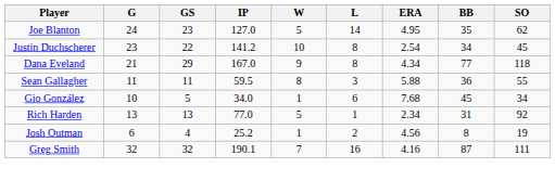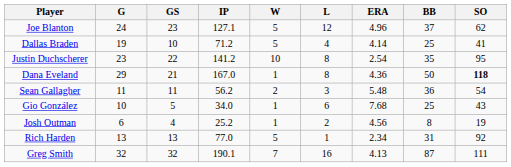 <table class="wikitable sortable">
 <tr>
 <th bgcolor="#DDDDFF" width="16%">Player</th>
 <th bgcolor="#DDDDFF" width="9%">G</th>
 <th bgcolor="#DDDDFF" width="9%">GS</th>
 <th bgcolor="#DDDDFF" width="9%">IP</th>
 <th bgcolor="#DDDDFF" width="9%">W</th>
 <th bgcolor="#DDDDFF" width="9%">L</th>
 <th bgcolor="#DDDDFF" width="9%">ERA</th>
 <th bgcolor="#DDDDFF" width="9%">BB</th>
 <th bgcolor="#DDDDFF" width="9%">SO</th>
 </tr>
 <tr align=center>
 <td><a href='#'>Joe Blanton</a></td>
 <td>24</td>
 <td>23</td>
-<td>127.0</td>
+<td>127.1</td>
 <td>5</td>
-<td>14</td>
-<td>4.95</td>
-<td>35</td>
+<td>12</td>
+<td>4.96</td>
+<td>37</td>
 <td>62</td>
+</tr>
+<tr align=center>
+<td><a href='#'>Dallas Braden</a></td>
+<td>19</td>
+<td>10</td>
+<td>71.2</td>
+<td>5</td>
+<td>4</td>
+<td>4.14</td>
+<td>25</td>
+<td>41</td>
 </tr>
 <tr align=center>
 <td><a href='#'>Justin Duchscherer</a></td>
 <td>23</td>
 <td>22</td>
 <td>141.2</td>
 <td>10</td>
 <td>8</td>
 <td>2.54</td>
-<td>34</td>
-<td>45</td>
+<td>35</td>
+<td>95</td>
 </tr>
 <tr align=center>
 <td><a href='#'>Dana Eveland</a></td>
+<td>29</td>
 <td>21</td>
-<td>29</td>
 <td>167.0</td>
-<td>9</td>
+<td>1</td>
 <td>8</td>
-<td>4.34</td>
-<td>77</td>
-<td>118</td>
+<td>4.36</td>
+<td>50</td>
+<td><strong>118</strong></td>
 </tr>
 <tr align=center>
 <td><a href='#'>Sean Gallagher</a></td>
 <td>11</td>
 <td>11</td>
-<td>59.5</td>
-<td>8</td>
+<td>56.2</td>
+<td>2</td>
 <td>3</td>
-<td>5.88</td>
+<td>5.48</td>
 <td>36</td>
-<td>55</td>
+<td>54</td>
 </tr>
 <tr align=center>
 <td><a href='#'>Gio González</a></td>
 <td>10</td>
 <td>5</td>
 <td>34.0</td>
 <td>1</td>
 <td>6</td>
 <td>7.68</td>
-<td>45</td>
-<td>34</td>
+<td>25</td>
+<td>43</td>
+</tr>
+<tr align=center>
+<td><a href='#'>Josh Outman</a></td>
+<td>6</td>
+<td>4</td>
+<td>25.2</td>
+<td>1</td>
+<td>2</td>
+<td>4.56</td>
+<td>8</td>
+<td>19</td>
 </tr>
 <tr align=center>
 <td><a href='#'>Rich Harden</a></td>
 <td>13</td>
 <td>13</td>
 <td>77.0</td>
 <td>5</td>
 <td>1</td>
 <td>2.34</td>
 <td>31</td>
 <td>92</td>
 </tr>
 <tr align=center>
-<td><a href='#'>Josh Outman</a></td>
-<td>6</td>
-<td>4</td>
-<td>25.2</td>
-<td>1</td>
-<td>2</td>
-<td>4.56</td>
-<td>8</td>
-<td>19</td>
-</tr>
-<tr align=center>
 <td><a href='#'>Greg Smith</a></td>
 <td>32</td>
 <td>32</td>
 <td>190.1</td>
 <td>7</td>
 <td>16</td>
-<td>4.16</td>
+<td>4.13</td>
 <td>87</td>
 <td>111</td>
 </tr>
 </table>
